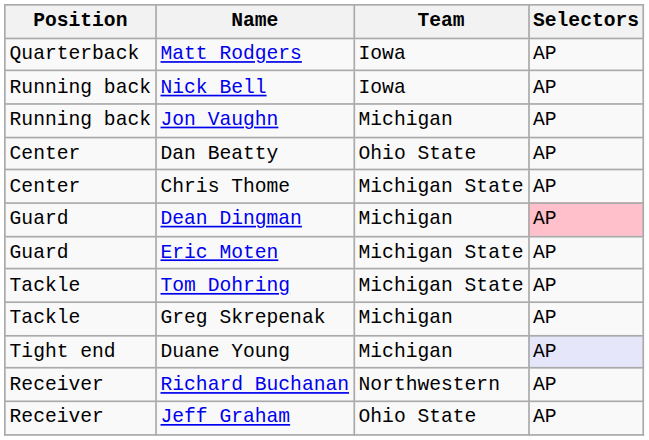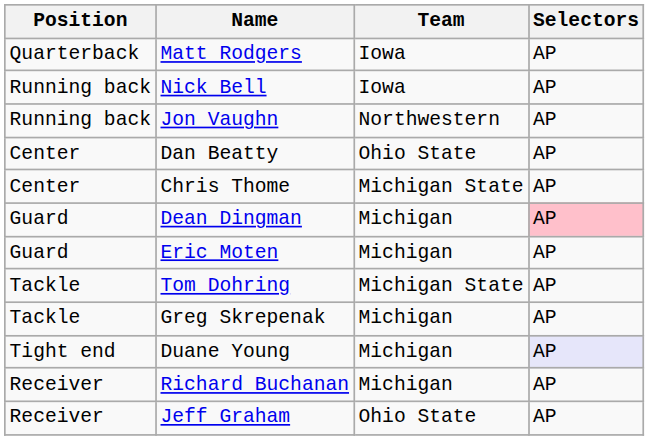 <table class="wikitable" style="font-size: 90%">
 <tr>
 <th>Position</th>
 <th>Name</th>
 <th>Team</th>
 <th>Selectors</th>
 </tr>
 <tr>
 <td>Quarterback</td>
 <td><a href='#'>Matt Rodgers</a></td>
 <td>Iowa</td>
 <td>AP</td>
 </tr>
 <tr>
 <td>Running back</td>
 <td><a href='#'>Nick Bell</a></td>
 <td>Iowa</td>
 <td>AP</td>
 </tr>
 <tr>
 <td>Running back</td>
 <td><a href='#'>Jon Vaughn</a></td>
-<td>Michigan</td>
+<td>Northwestern</td>
 <td>AP</td>
 </tr>
 <tr>
 <td>Center</td>
 <td>Dan Beatty</td>
 <td>Ohio State</td>
 <td>AP</td>
 </tr>
 <tr>
 <td>Center</td>
 <td>Chris Thome</td>
 <td>Michigan State</td>
 <td>AP</td>
 </tr>
 <tr>
 <td>Guard</td>
 <td><a href='#'>Dean Dingman</a></td>
 <td>Michigan</td>
 <td style="background: pink;">AP</td>
 </tr>
 <tr>
 <td>Guard</td>
 <td><a href='#'>Eric Moten</a></td>
-<td>Michigan State</td>
+<td>Michigan</td>
 <td>AP</td>
 </tr>
 <tr>
 <td>Tackle</td>
 <td><a href='#'>Tom Dohring</a></td>
 <td>Michigan State</td>
 <td>AP</td>
 </tr>
 <tr>
 <td>Tackle</td>
 <td>Greg Skrepenak</td>
 <td>Michigan</td>
 <td>AP</td>
 </tr>
 <tr>
 <td>Tight end</td>
 <td>Duane Young</td>
 <td>Michigan</td>
 <td style="background: lavender;">AP</td>
 </tr>
 <tr>
 <td>Receiver</td>
 <td><a href='#'>Richard Buchanan</a></td>
-<td>Northwestern</td>
+<td>Michigan</td>
 <td>AP</td>
 </tr>
 <tr>
 <td>Receiver</td>
 <td><a href='#'>Jeff Graham</a></td>
 <td>Ohio State</td>
 <td>AP</td>
 </tr>
 </table>
